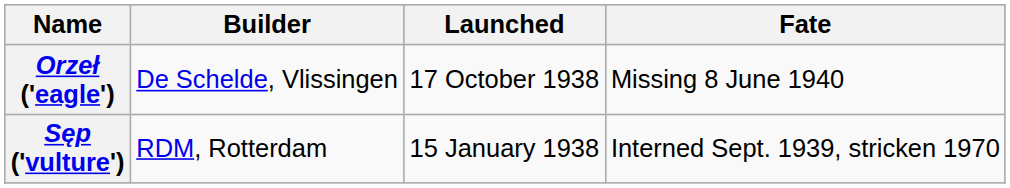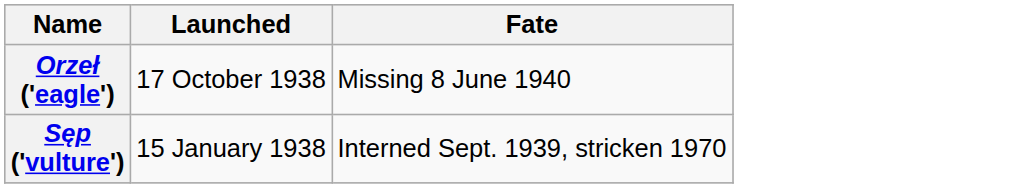 <table class="wikitable plainrowheaders">
 <tr>
 <th scope="col">Name</th>
-<th scope="col">Builder</th>
 <th scope="col">Launched</th>
 <th scope="col">Fate</th>
 </tr>
 <tr>
 <th scope="row"><a href='#'><em>Orzeł</em></a><br>('<a href='#'>eagle</a>')</th>
-<td><a href='#'>De Schelde</a>, Vlissingen</td>
 <td>17 October 1938</td>
 <td>Missing 8 June 1940</td>
 </tr>
 <tr>
 <th scope="row"><a href='#'><em>Sęp</em></a><br>('<a href='#'>vulture</a>')</th>
-<td><a href='#'>RDM</a>, Rotterdam</td>
 <td>15 January 1938</td>
 <td>Interned Sept. 1939, stricken 1970</td>
 </tr>
 </table>
